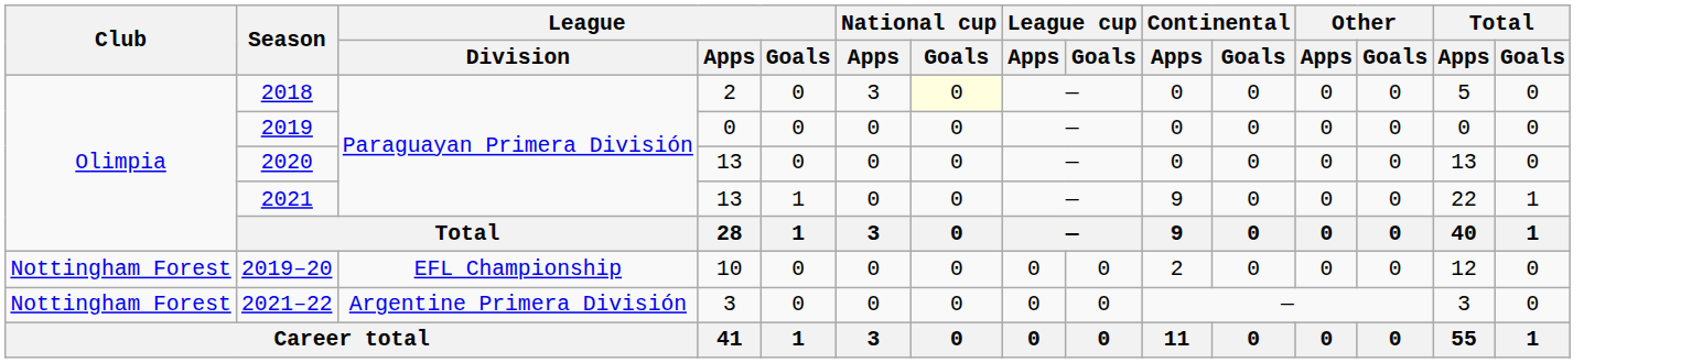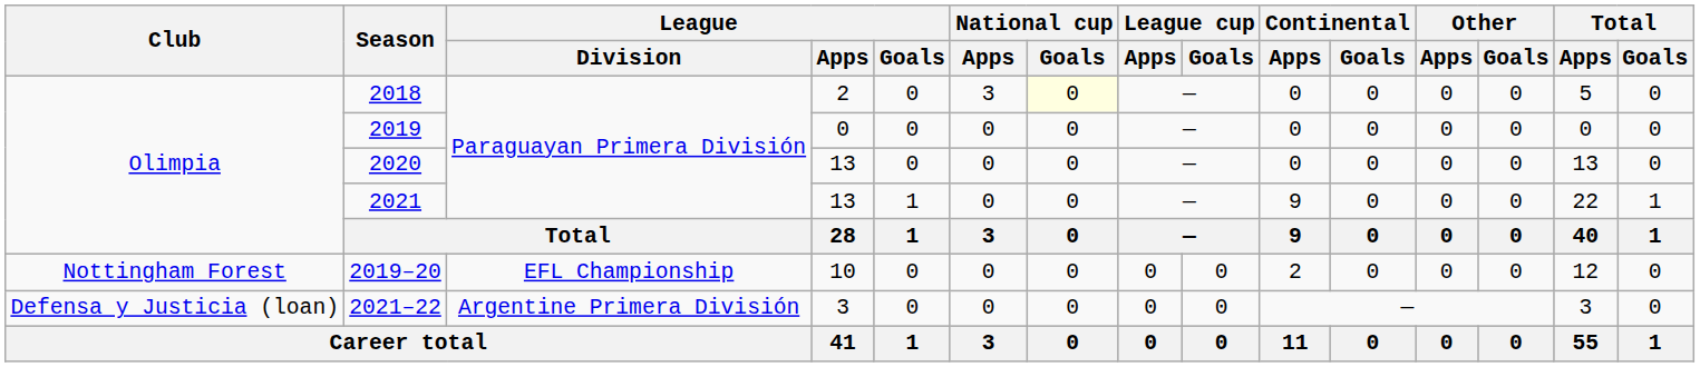 <table class="wikitable" style="text-align:center">
 <tr>
 <th rowspan="2">Club</th>
 <th rowspan="2">Season</th>
 <th colspan="3">League</th>
 <th colspan="2">National cup</th>
 <th colspan="2">League cup</th>
 <th colspan="2">Continental</th>
 <th colspan="2">Other</th>
 <th colspan="2">Total</th>
 </tr>
 <tr>
 <th>Division</th>
 <th>Apps</th>
 <th>Goals</th>
 <th>Apps</th>
 <th>Goals</th>
 <th>Apps</th>
 <th>Goals</th>
 <th>Apps</th>
 <th>Goals</th>
 <th>Apps</th>
 <th>Goals</th>
 <th>Apps</th>
 <th>Goals</th>
 </tr>
 <tr>
 <td rowspan="5"><a href='#'>Olimpia</a></td>
 <td><a href='#'>2018</a></td>
 <td rowspan="4"><a href='#'>Paraguayan Primera División</a></td>
 <td>2</td>
 <td>0</td>
 <td>3</td>
 <td style="background: lightyellow;">0</td>
 <td colspan="2">—</td>
 <td>0</td>
 <td>0</td>
 <td>0</td>
 <td>0</td>
 <td>5</td>
 <td>0</td>
 </tr>
 <tr>
 <td><a href='#'>2019</a></td>
 <td>0</td>
 <td>0</td>
 <td>0</td>
 <td>0</td>
 <td colspan="2">—</td>
 <td>0</td>
 <td>0</td>
 <td>0</td>
 <td>0</td>
 <td>0</td>
 <td>0</td>
 </tr>
 <tr>
 <td><a href='#'>2020</a></td>
 <td>13</td>
 <td>0</td>
 <td>0</td>
 <td>0</td>
 <td colspan="2">—</td>
 <td>0</td>
 <td>0</td>
 <td>0</td>
 <td>0</td>
 <td>13</td>
 <td>0</td>
 </tr>
 <tr>
 <td><a href='#'>2021</a></td>
 <td>13</td>
 <td>1</td>
 <td>0</td>
 <td>0</td>
 <td colspan="2">—</td>
 <td>9</td>
 <td>0</td>
 <td>0</td>
 <td>0</td>
 <td>22</td>
 <td>1</td>
 </tr>
 <tr>
 <th colspan="2">Total</th>
 <th>28</th>
 <th>1</th>
 <th>3</th>
 <th>0</th>
 <th colspan="2">—</th>
 <th>9</th>
 <th>0</th>
 <th>0</th>
 <th>0</th>
 <th>40</th>
 <th>1</th>
 </tr>
 <tr>
 <td><a href='#'>Nottingham  Forest</a></td>
 <td><a href='#'>2019–20</a></td>
 <td><a href='#'>EFL Championship</a></td>
 <td>10</td>
 <td>0</td>
 <td>0</td>
 <td>0</td>
 <td>0</td>
 <td>0</td>
 <td>2</td>
 <td>0</td>
 <td>0</td>
 <td>0</td>
 <td>12</td>
 <td>0</td>
 </tr>
 <tr>
-<td><a href='#'>Nottingham  Forest</a></td>
+<td rowspan="1"><a href='#'>Defensa y Justicia</a> (loan)</td>
 <td><a href='#'>2021–22</a></td>
 <td rowspan="1"><a href='#'>Argentine Primera División</a></td>
 <td>3</td>
 <td>0</td>
 <td>0</td>
 <td>0</td>
 <td>0</td>
 <td>0</td>
 <td colspan="4">—</td>
 <td>3</td>
 <td>0</td>
 </tr>
 <tr>
 <th colspan="3">Career total</th>
 <th>41</th>
 <th>1</th>
 <th>3</th>
 <th>0</th>
 <th>0</th>
 <th>0</th>
 <th>11</th>
 <th>0</th>
 <th>0</th>
 <th>0</th>
 <th>55</th>
 <th>1</th>
 </tr>
 </table>
